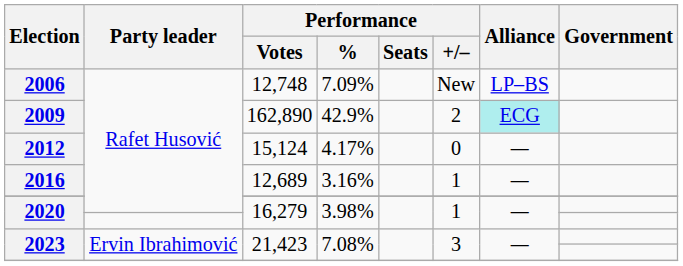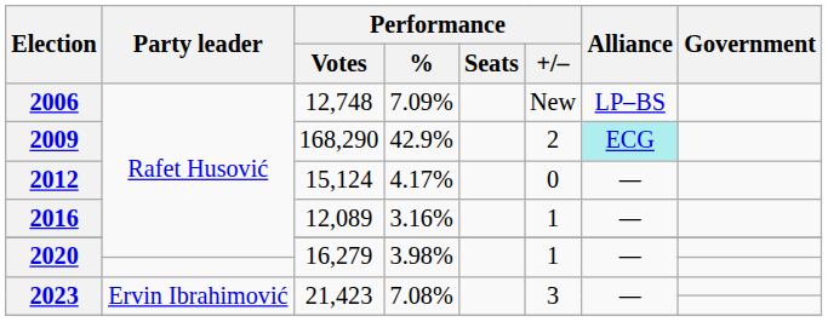 <table class=wikitable style="text-align:center">
 <tr>
 <th rowspan="2"><strong>Election</strong></th>
 <th rowspan="2">Party leader</th>
 <th colspan="4" scope="col">Performance</th>
 <th rowspan="2">Alliance</th>
 <th rowspan="2">Government</th>
 </tr>
 <tr>
 <th>Votes</th>
 <th>%</th>
 <th>Seats</th>
 <th>+/–</th>
 </tr>
 <tr>
 <th><a href='#'>2006</a></th>
 <td rowspan=6><a href='#'>Rafet Husović</a></td>
 <td>12,748</td>
 <td>7.09%</td>
 <td></td>
 <td>New</td>
 <td><a href='#'>LP–BS</a></td>
 <td></td>
 </tr>
 <tr>
 <th><a href='#'>2009</a></th>
-<td>162,890</td>
+<td>168,290</td>
 <td>42.9%</td>
 <td></td>
 <td> 2</td>
 <td style="background: paleturquoise;"><a href='#'>ECG</a></td>
 <td></td>
 </tr>
 <tr>
 <th><a href='#'>2012</a></th>
 <td>15,124</td>
 <td>4.17%</td>
 <td></td>
 <td> 0</td>
 <td><em>—</em></td>
 <td></td>
 </tr>
 <tr>
 <th><a href='#'>2016</a></th>
-<td>12,689</td>
+<td>12,089</td>
 <td>3.16%</td>
 <td></td>
 <td> 1</td>
 <td><em>—</em></td>
 <td></td>
 </tr>
 <tr>
 </tr>
 <tr>
 <th rowspan="2"><a href='#'>2020</a></th>
 <td rowspan="2">16,279</td>
 <td rowspan="2">3.98%</td>
 <td rowspan="2"></td>
 <td rowspan="2"> 1</td>
 <td rowspan="2"><em>—</em></td>
 <td> </td>
 </tr>
 <tr>
 <td> </td>
 </tr>
 <tr>
 <th rowspan="2"><a href='#'>2023</a></th>
 <td rowspan="2"><a href='#'>Ervin Ibrahimović</a></td>
 <td rowspan="2">21,423</td>
 <td rowspan="2">7.08%</td>
 <td rowspan="2"></td>
 <td rowspan="2"> 3</td>
 <td rowspan="2"><em>—</em></td>
 <td> </td>
 </tr>
 <tr>
 <td> </td>
 </tr>
 <tr>
 </tr>
 </table>
